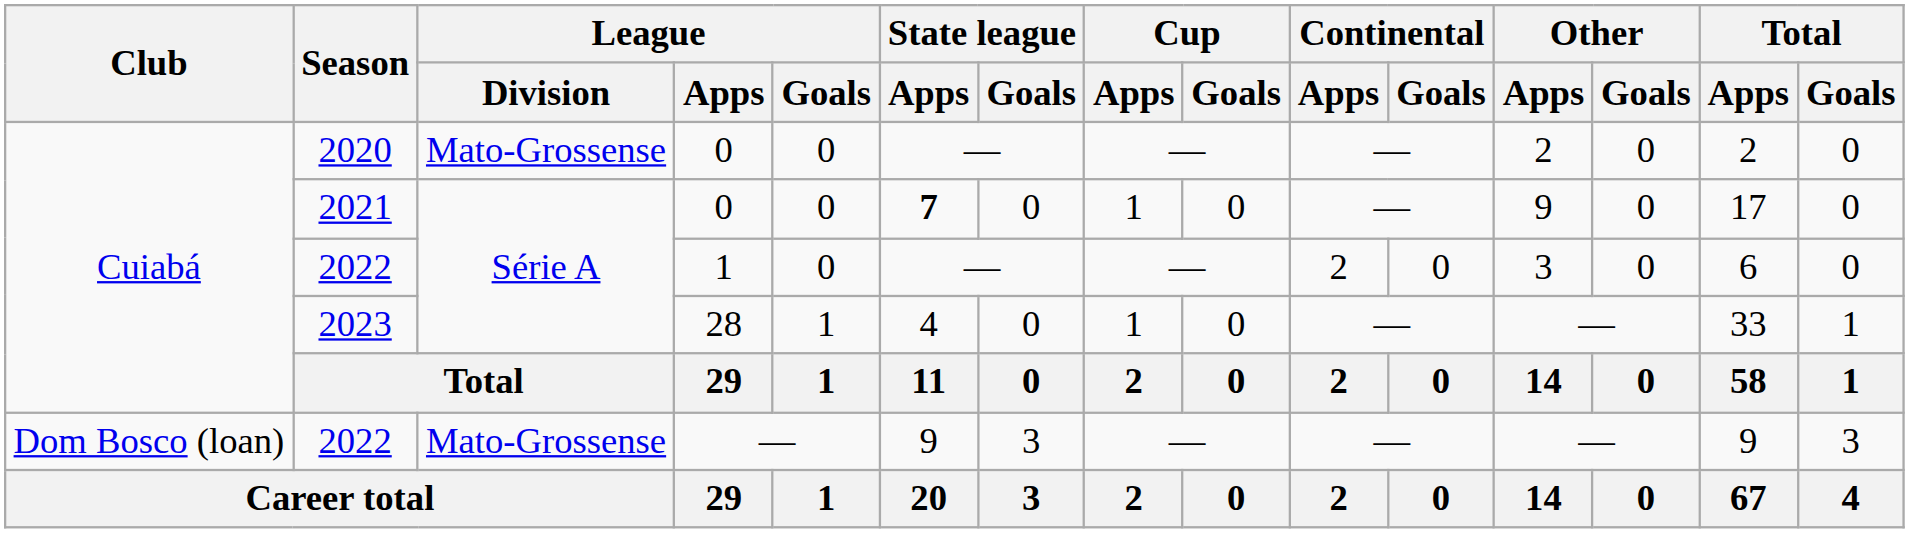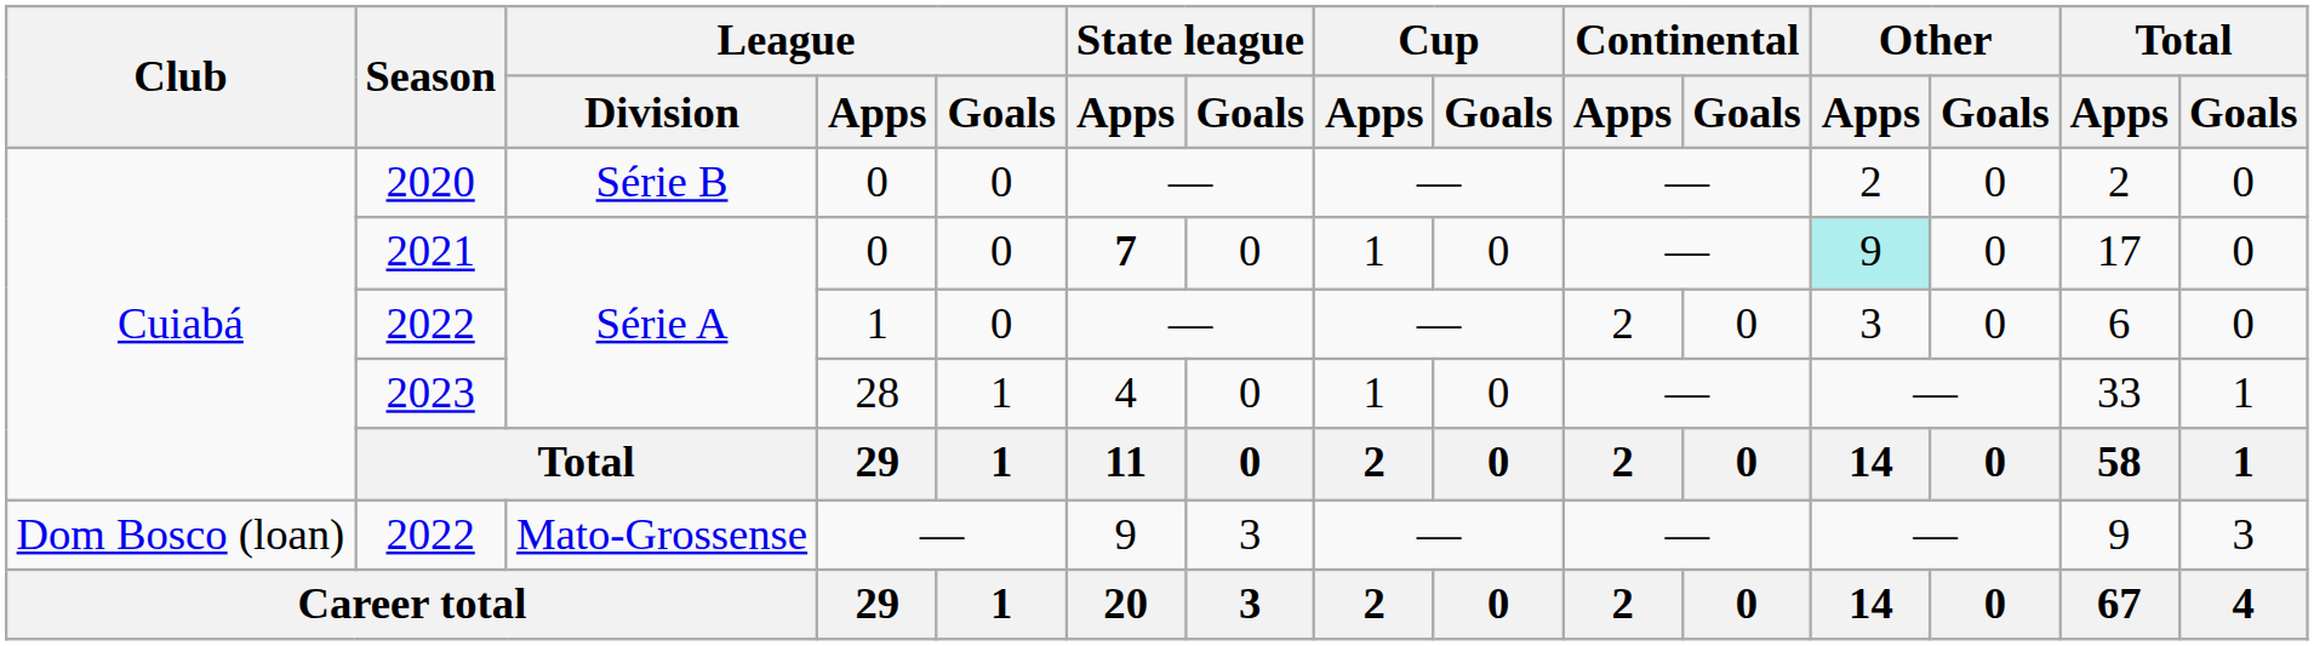 <table class="wikitable" style="text-align: center;">
 <tr>
 <th rowspan="2">Club</th>
 <th rowspan="2">Season</th>
 <th colspan="3">League</th>
 <th colspan="2">State league</th>
 <th colspan="2">Cup</th>
 <th colspan="2">Continental</th>
 <th colspan="2">Other</th>
 <th colspan="2">Total</th>
 </tr>
 <tr>
 <th>Division</th>
 <th>Apps</th>
 <th>Goals</th>
 <th>Apps</th>
 <th>Goals</th>
 <th>Apps</th>
 <th>Goals</th>
 <th>Apps</th>
 <th>Goals</th>
 <th>Apps</th>
 <th>Goals</th>
 <th>Apps</th>
 <th>Goals</th>
 </tr>
 <tr>
 <td rowspan="5" valign="center"><a href='#'>Cuiabá</a></td>
 <td><a href='#'>2020</a></td>
-<td><a href='#'>Mato-Grossense</a></td>
+<td><a href='#'>Série B</a></td>
 <td>0</td>
 <td>0</td>
 <td colspan="2">—</td>
 <td colspan="2">—</td>
 <td colspan="2">—</td>
 <td>2</td>
 <td>0</td>
 <td>2</td>
 <td>0</td>
 </tr>
 <tr>
 <td><a href='#'>2021</a></td>
 <td rowspan="3"><a href='#'>Série A</a></td>
 <td>0</td>
 <td>0</td>
 <td><strong>7</strong></td>
 <td>0</td>
 <td>1</td>
 <td>0</td>
 <td colspan="2">—</td>
-<td>9</td>
+<td style="background: paleturquoise;">9</td>
 <td>0</td>
 <td>17</td>
 <td>0</td>
 </tr>
 <tr>
 <td><a href='#'>2022</a></td>
 <td>1</td>
 <td>0</td>
 <td colspan="2">—</td>
 <td colspan="2">—</td>
 <td>2</td>
 <td>0</td>
 <td>3</td>
 <td>0</td>
 <td>6</td>
 <td>0</td>
 </tr>
 <tr>
 <td><a href='#'>2023</a></td>
 <td>28</td>
 <td>1</td>
 <td>4</td>
 <td>0</td>
 <td>1</td>
 <td>0</td>
 <td colspan="2">—</td>
 <td colspan="2">—</td>
 <td>33</td>
 <td>1</td>
 </tr>
 <tr>
 <th colspan="2">Total</th>
 <th>29</th>
 <th>1</th>
 <th>11</th>
 <th>0</th>
 <th>2</th>
 <th>0</th>
 <th>2</th>
 <th>0</th>
 <th>14</th>
 <th>0</th>
 <th>58</th>
 <th>1</th>
 </tr>
 <tr>
 <td valign="center"><a href='#'>Dom Bosco</a> (loan)</td>
 <td><a href='#'>2022</a></td>
 <td><a href='#'>Mato-Grossense</a></td>
 <td colspan="2">—</td>
 <td>9</td>
 <td>3</td>
 <td colspan="2">—</td>
 <td colspan="2">—</td>
 <td colspan="2">—</td>
 <td>9</td>
 <td>3</td>
 </tr>
 <tr>
 <th colspan="3"><strong>Career total</strong></th>
 <th>29</th>
 <th>1</th>
 <th>20</th>
 <th>3</th>
 <th>2</th>
 <th>0</th>
 <th>2</th>
 <th>0</th>
 <th>14</th>
 <th>0</th>
 <th>67</th>
 <th>4</th>
 </tr>
 </table>
